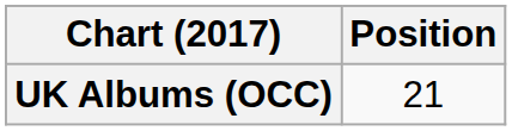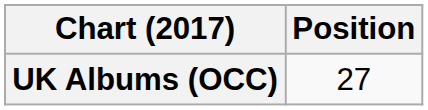 <table class="wikitable plainrowheaders" style="text-align:center">
 <tr>
 <th scope="col">Chart (2017)</th>
 <th scope="col">Position</th>
 </tr>
 <tr>
 <th scope="row">UK Albums (OCC)</th>
-<td>21</td>
+<td>27</td>
 </tr>
 </table>
